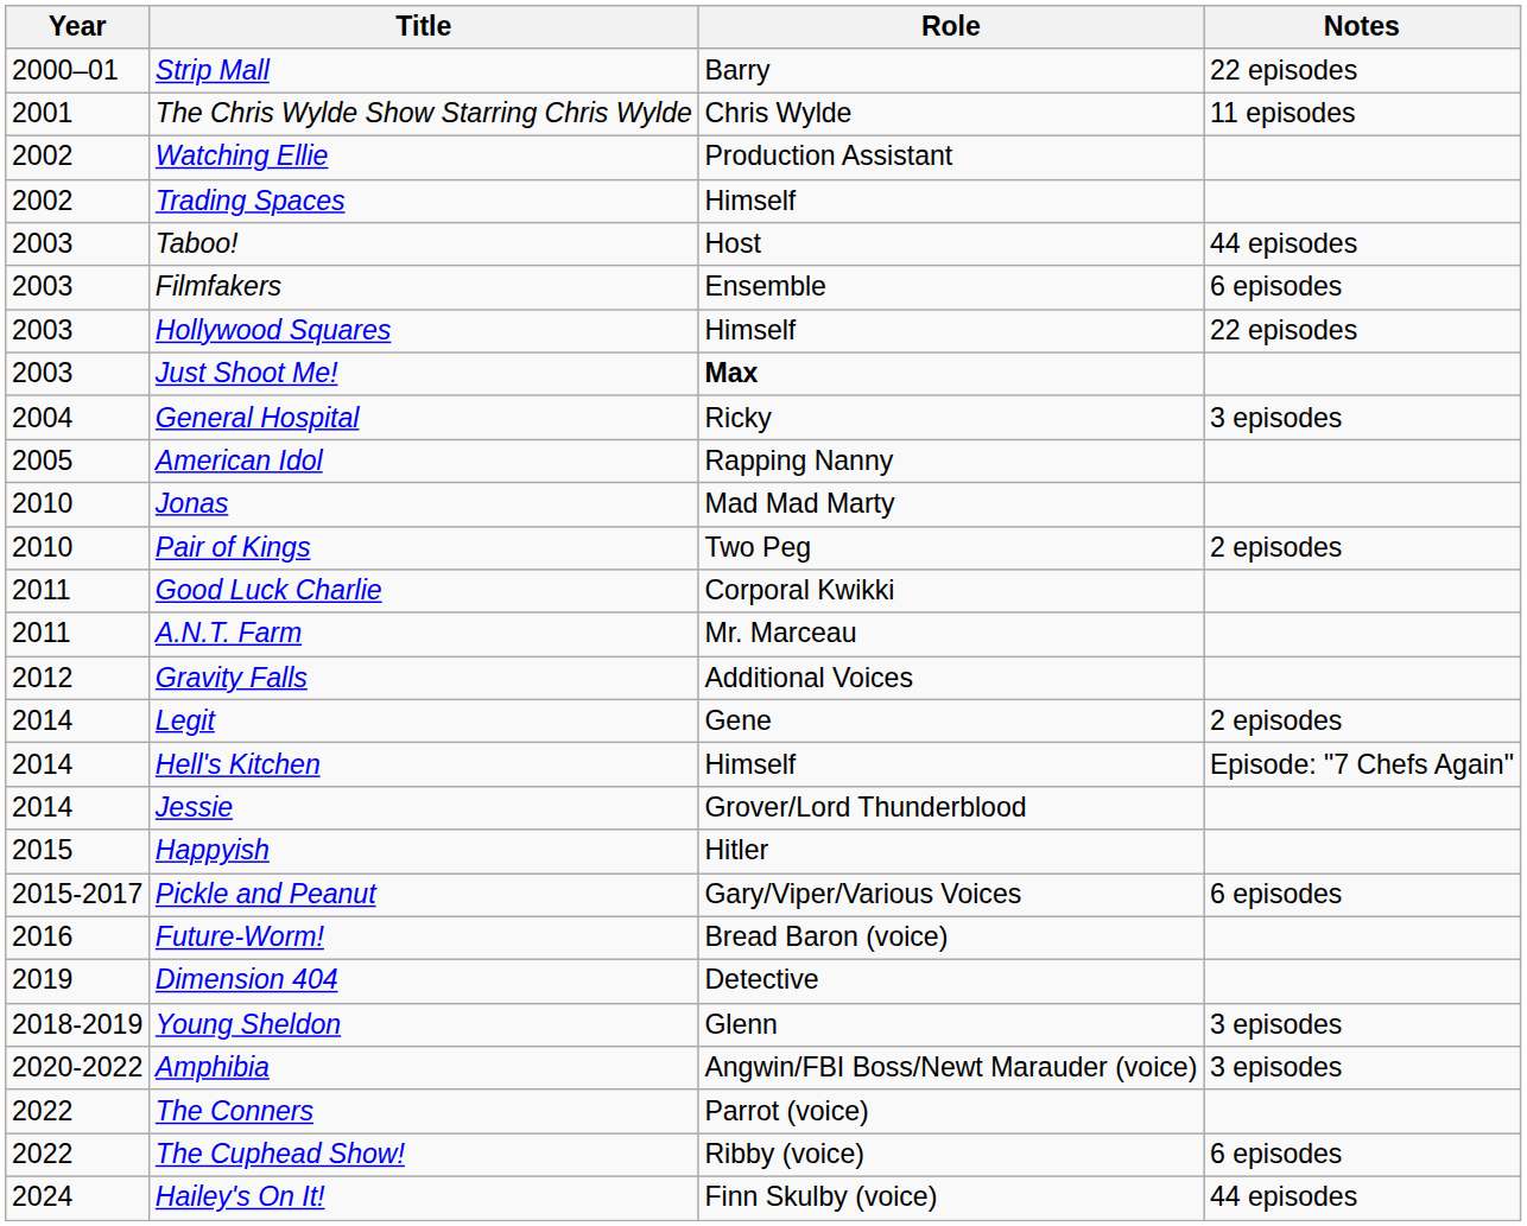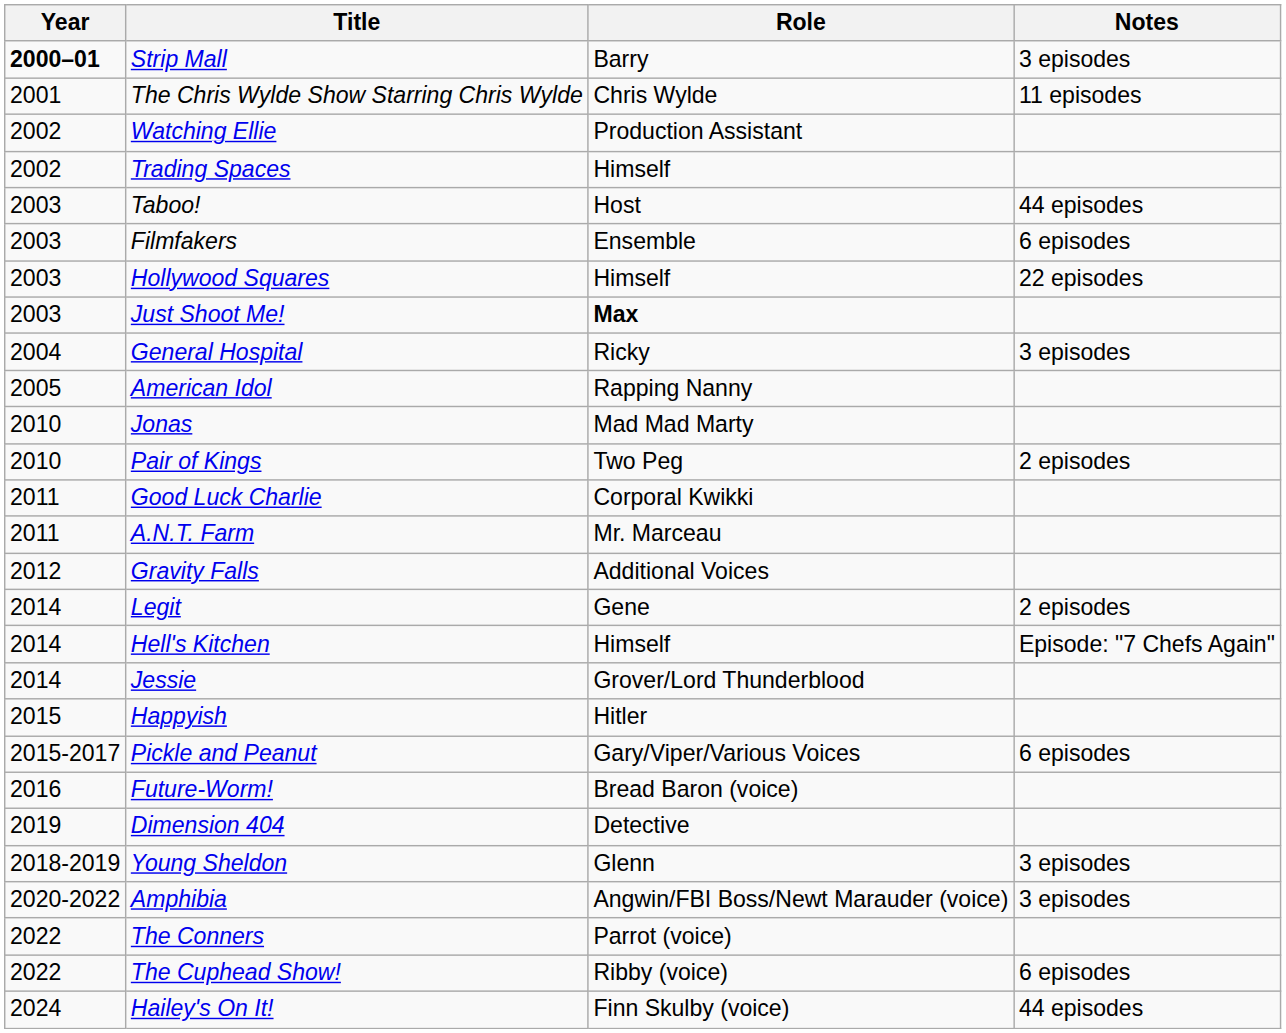 <table class="wikitable sortable">
 <tr>
 <th>Year</th>
 <th>Title</th>
 <th>Role</th>
 <th class="unsortable">Notes</th>
 </tr>
 <tr>
-<td>2000–01</td>
+<td><strong>2000–01</strong></td>
 <td><em><a href='#'>Strip Mall</a></em></td>
 <td>Barry</td>
-<td>22 episodes</td>
+<td>3 episodes</td>
 </tr>
 <tr>
 <td>2001</td>
 <td><em>The Chris Wylde Show Starring Chris Wylde</em></td>
 <td>Chris Wylde</td>
 <td>11 episodes</td>
 </tr>
 <tr>
 <td>2002</td>
 <td><em><a href='#'>Watching Ellie</a></em></td>
 <td>Production Assistant</td>
 <td></td>
 </tr>
 <tr>
 <td>2002</td>
 <td><em><a href='#'>Trading Spaces</a></em></td>
 <td>Himself</td>
 <td></td>
 </tr>
 <tr>
 <td>2003</td>
 <td><em>Taboo!</em></td>
 <td>Host</td>
 <td>44 episodes</td>
 </tr>
 <tr>
 <td>2003</td>
 <td><em>Filmfakers</em></td>
 <td>Ensemble</td>
 <td>6 episodes</td>
 </tr>
 <tr>
 <td>2003</td>
 <td><em><a href='#'>Hollywood Squares</a></em></td>
 <td>Himself</td>
 <td>22 episodes</td>
 </tr>
 <tr>
 <td>2003</td>
 <td><em><a href='#'>Just Shoot Me!</a></em></td>
 <td><strong>Max</strong></td>
 <td></td>
 </tr>
 <tr>
 <td>2004</td>
 <td><em><a href='#'>General Hospital</a></em></td>
 <td>Ricky</td>
 <td>3 episodes</td>
 </tr>
 <tr>
 <td>2005</td>
 <td><em><a href='#'>American Idol</a></em></td>
 <td>Rapping Nanny</td>
 <td></td>
 </tr>
 <tr>
 <td>2010</td>
 <td><em><a href='#'>Jonas</a></em></td>
 <td>Mad Mad Marty</td>
 <td></td>
 </tr>
 <tr>
 <td>2010</td>
 <td><em><a href='#'>Pair of Kings</a></em></td>
 <td>Two Peg</td>
 <td>2 episodes</td>
 </tr>
 <tr>
 <td>2011</td>
 <td><em><a href='#'>Good Luck Charlie</a></em></td>
 <td>Corporal Kwikki</td>
 <td></td>
 </tr>
 <tr>
 <td>2011</td>
 <td><em><a href='#'>A.N.T. Farm</a></em></td>
 <td>Mr. Marceau</td>
 <td></td>
 </tr>
 <tr>
 <td>2012</td>
 <td><em><a href='#'>Gravity Falls</a></em></td>
 <td>Additional Voices</td>
 <td></td>
 </tr>
 <tr>
 <td>2014</td>
 <td><em><a href='#'>Legit</a></em></td>
 <td>Gene</td>
 <td>2 episodes</td>
 </tr>
 <tr>
 <td>2014</td>
 <td><em><a href='#'>Hell's Kitchen</a></em></td>
 <td>Himself</td>
 <td>Episode: "7 Chefs Again"</td>
 </tr>
 <tr>
 <td>2014</td>
 <td><em><a href='#'>Jessie</a></em></td>
 <td>Grover/Lord Thunderblood</td>
 <td></td>
 </tr>
 <tr>
 <td>2015</td>
 <td><em><a href='#'>Happyish</a></em></td>
 <td>Hitler</td>
 <td></td>
 </tr>
 <tr>
 <td>2015-2017</td>
 <td><em><a href='#'>Pickle and Peanut</a></em></td>
 <td>Gary/Viper/Various Voices</td>
 <td>6 episodes</td>
 </tr>
 <tr>
 <td>2016</td>
 <td><em><a href='#'>Future-Worm!</a></em></td>
 <td>Bread Baron (voice)</td>
 <td></td>
 </tr>
 <tr>
 <td>2019</td>
 <td><em><a href='#'>Dimension 404</a></em></td>
 <td>Detective</td>
 <td></td>
 </tr>
 <tr>
 <td>2018-2019</td>
 <td><em><a href='#'>Young Sheldon</a></em></td>
 <td>Glenn</td>
 <td>3 episodes</td>
 </tr>
 <tr>
 <td>2020-2022</td>
 <td><em><a href='#'>Amphibia</a></em></td>
 <td>Angwin/FBI Boss/Newt Marauder (voice)</td>
 <td>3 episodes</td>
 </tr>
 <tr>
 <td>2022</td>
 <td><em><a href='#'>The Conners</a></em></td>
 <td>Parrot (voice)</td>
 <td></td>
 </tr>
 <tr>
 <td>2022</td>
 <td><em><a href='#'>The Cuphead Show!</a></em></td>
 <td>Ribby (voice)</td>
 <td>6 episodes</td>
 </tr>
 <tr>
 <td>2024</td>
 <td><em><a href='#'>Hailey's On It!</a></em></td>
 <td>Finn Skulby (voice)</td>
 <td>44 episodes</td>
 </tr>
 </table>
